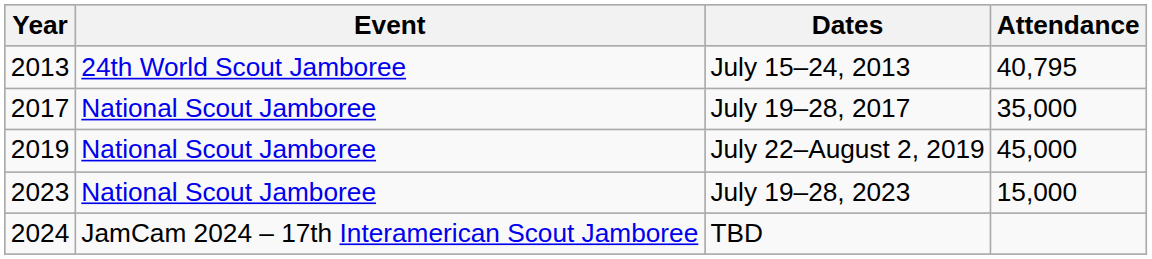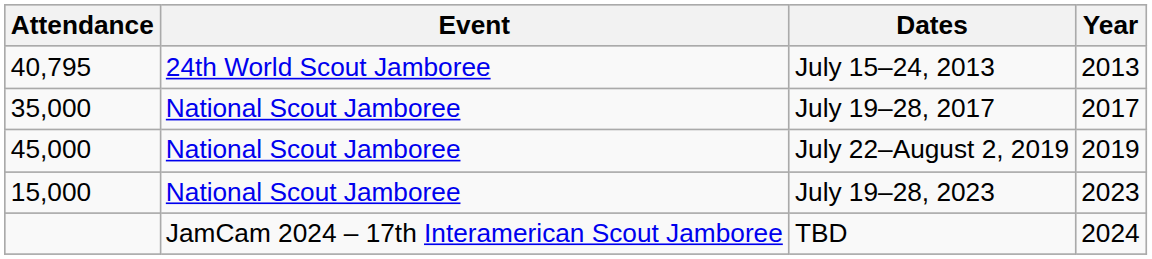 <table class="wikitable">
 <tr>
-<th>Year</th>
+<th>Attendance</th>
 <th>Event</th>
 <th>Dates</th>
-<th>Attendance</th>
+<th>Year</th>
 </tr>
 <tr>
-<td>2013</td>
+<td>40,795</td>
 <td><a href='#'>24th World Scout Jamboree</a></td>
 <td>July 15–24, 2013</td>
-<td>40,795</td>
+<td>2013</td>
 </tr>
 <tr>
-<td>2017</td>
+<td>35,000</td>
 <td><a href='#'>National Scout Jamboree</a></td>
 <td>July 19–28, 2017</td>
-<td>35,000</td>
+<td>2017</td>
 </tr>
 <tr>
-<td>2019</td>
+<td>45,000</td>
 <td><a href='#'>National Scout Jamboree</a></td>
 <td>July 22–August 2, 2019</td>
-<td>45,000</td>
+<td>2019</td>
 </tr>
 <tr>
-<td>2023</td>
+<td>15,000</td>
 <td><a href='#'>National Scout Jamboree</a></td>
 <td>July 19–28, 2023</td>
-<td>15,000</td>
+<td>2023</td>
 </tr>
 <tr>
-<td>2024</td>
+<td></td>
 <td>JamCam 2024 – 17th <a href='#'>Interamerican Scout Jamboree</a></td>
 <td>TBD</td>
-<td></td>
+<td>2024</td>
 </tr>
 </table>
